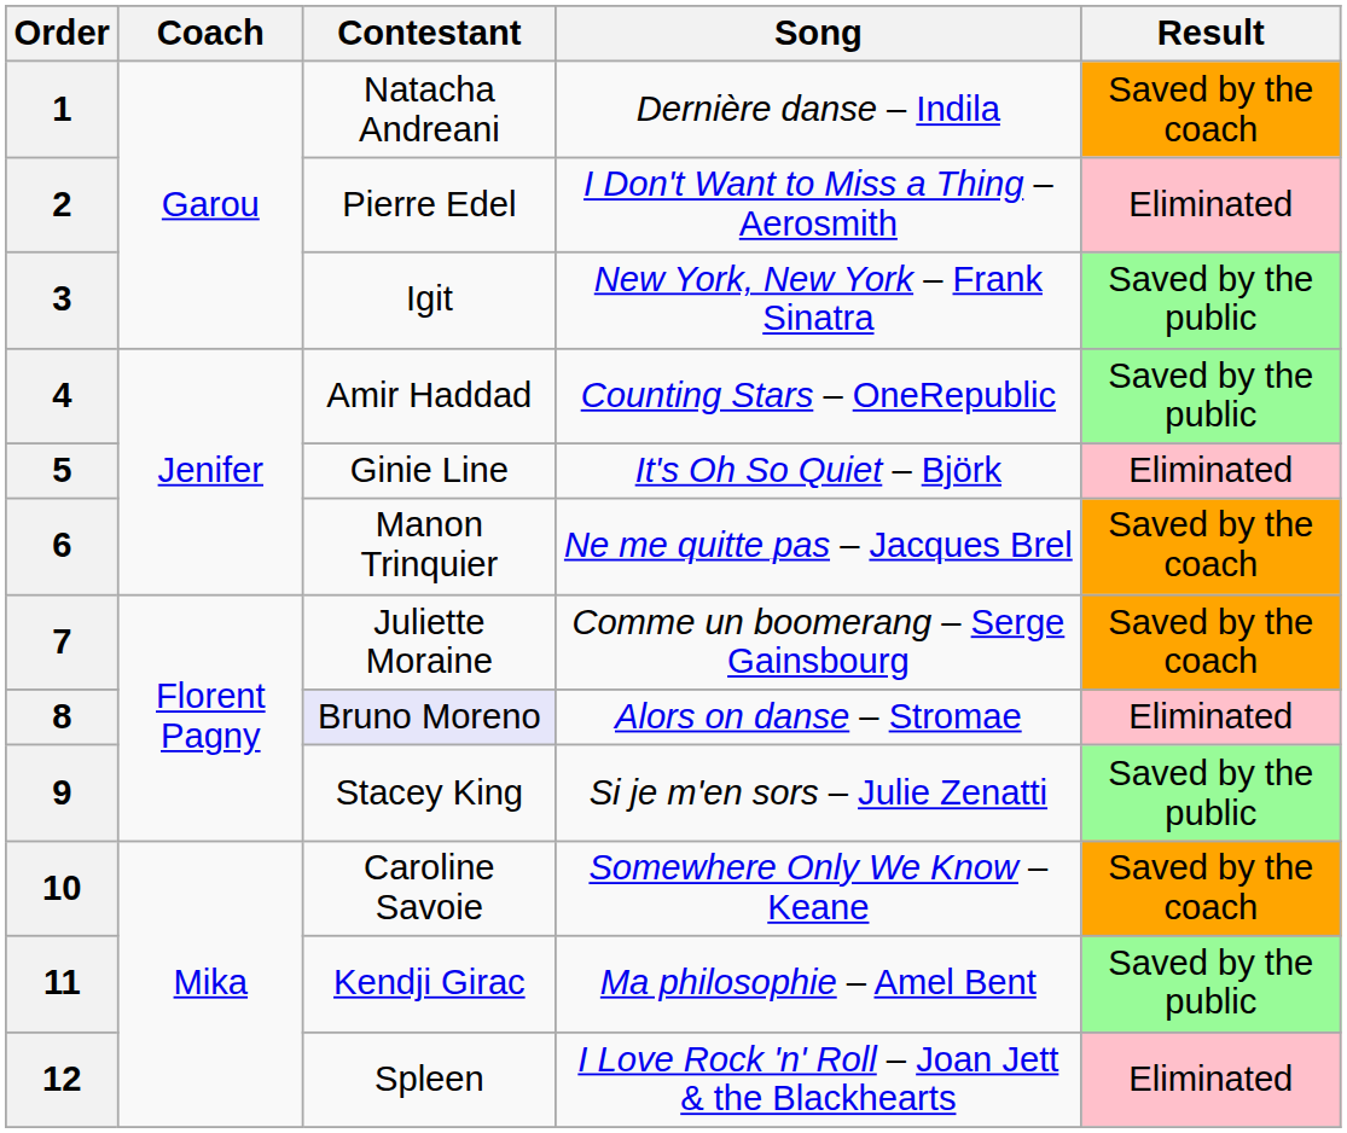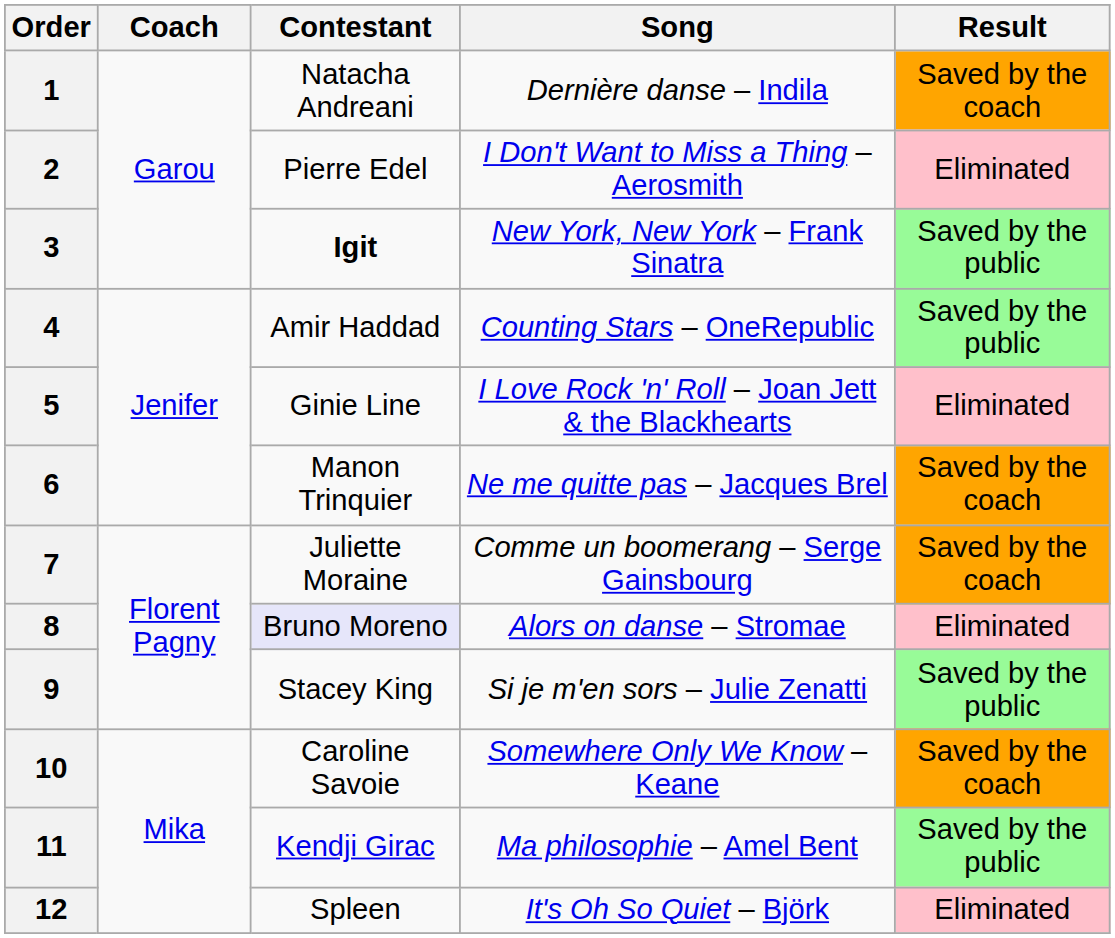 <table class="wikitable sortable" style="text-align: center; width: auto;">
 <tr>
 <th>Order</th>
 <th>Coach</th>
 <th>Contestant</th>
 <th>Song</th>
 <th>Result</th>
 </tr>
 <tr>
 <th>1</th>
 <td rowspan=3><a href='#'>Garou</a></td>
 <td>Natacha Andreani</td>
 <td><em>Dernière danse</em> – <a href='#'>Indila</a></td>
 <td style="background:orange">Saved by the coach</td>
 </tr>
 <tr>
 <th>2</th>
 <td>Pierre Edel</td>
 <td><em><a href='#'>I Don't Want to Miss a Thing</a></em> – <a href='#'>Aerosmith</a></td>
 <td style="background:pink">Eliminated</td>
 </tr>
 <tr>
 <th>3</th>
-<td>Igit</td>
+<td><strong>Igit</strong></td>
 <td><em><a href='#'>New York, New York</a></em> – <a href='#'>Frank Sinatra</a></td>
 <td style="background:palegreen">Saved by the public</td>
 </tr>
 <tr>
 <th>4</th>
 <td rowspan=3><a href='#'>Jenifer</a></td>
 <td>Amir Haddad</td>
 <td><em><a href='#'>Counting Stars</a></em> – <a href='#'>OneRepublic</a></td>
 <td style="background:palegreen">Saved by the public</td>
 </tr>
 <tr>
 <th>5</th>
 <td>Ginie Line</td>
-<td><em><a href='#'>It's Oh So Quiet</a></em> – <a href='#'>Björk</a></td>
+<td><em><a href='#'>I Love Rock 'n' Roll</a></em> – <a href='#'>Joan Jett & the Blackhearts</a></td>
 <td style="background:pink">Eliminated</td>
 </tr>
 <tr>
 <th>6</th>
 <td>Manon Trinquier</td>
 <td><em><a href='#'>Ne me quitte pas</a></em> – <a href='#'>Jacques Brel</a></td>
 <td style="background:orange">Saved by the coach</td>
 </tr>
 <tr>
 <th>7</th>
 <td rowspan=3><a href='#'>Florent Pagny</a></td>
 <td>Juliette Moraine</td>
 <td><em>Comme un boomerang</em> – <a href='#'>Serge Gainsbourg</a></td>
 <td style="background:orange">Saved by the coach</td>
 </tr>
 <tr>
 <th>8</th>
 <td style="background: lavender;">Bruno Moreno</td>
 <td><em><a href='#'>Alors on danse</a></em> – <a href='#'>Stromae</a></td>
 <td style="background:pink">Eliminated</td>
 </tr>
 <tr>
 <th>9</th>
 <td>Stacey King</td>
 <td><em>Si je m'en sors</em> – <a href='#'>Julie Zenatti</a></td>
 <td style="background:palegreen">Saved by the public</td>
 </tr>
 <tr>
 <th>10</th>
 <td rowspan=3><a href='#'>Mika</a></td>
 <td>Caroline Savoie</td>
 <td><em><a href='#'>Somewhere Only We Know</a></em> – <a href='#'>Keane</a></td>
 <td style="background:orange">Saved by the coach</td>
 </tr>
 <tr>
 <th>11</th>
 <td><a href='#'>Kendji Girac</a></td>
 <td><em><a href='#'>Ma philosophie</a></em> – <a href='#'>Amel Bent</a></td>
 <td style="background:palegreen">Saved by the public</td>
 </tr>
 <tr>
 <th>12</th>
 <td>Spleen</td>
-<td><em><a href='#'>I Love Rock 'n' Roll</a></em> – <a href='#'>Joan Jett & the Blackhearts</a></td>
+<td><em><a href='#'>It's Oh So Quiet</a></em> – <a href='#'>Björk</a></td>
 <td style="background:pink">Eliminated</td>
 </tr>
 </table>
